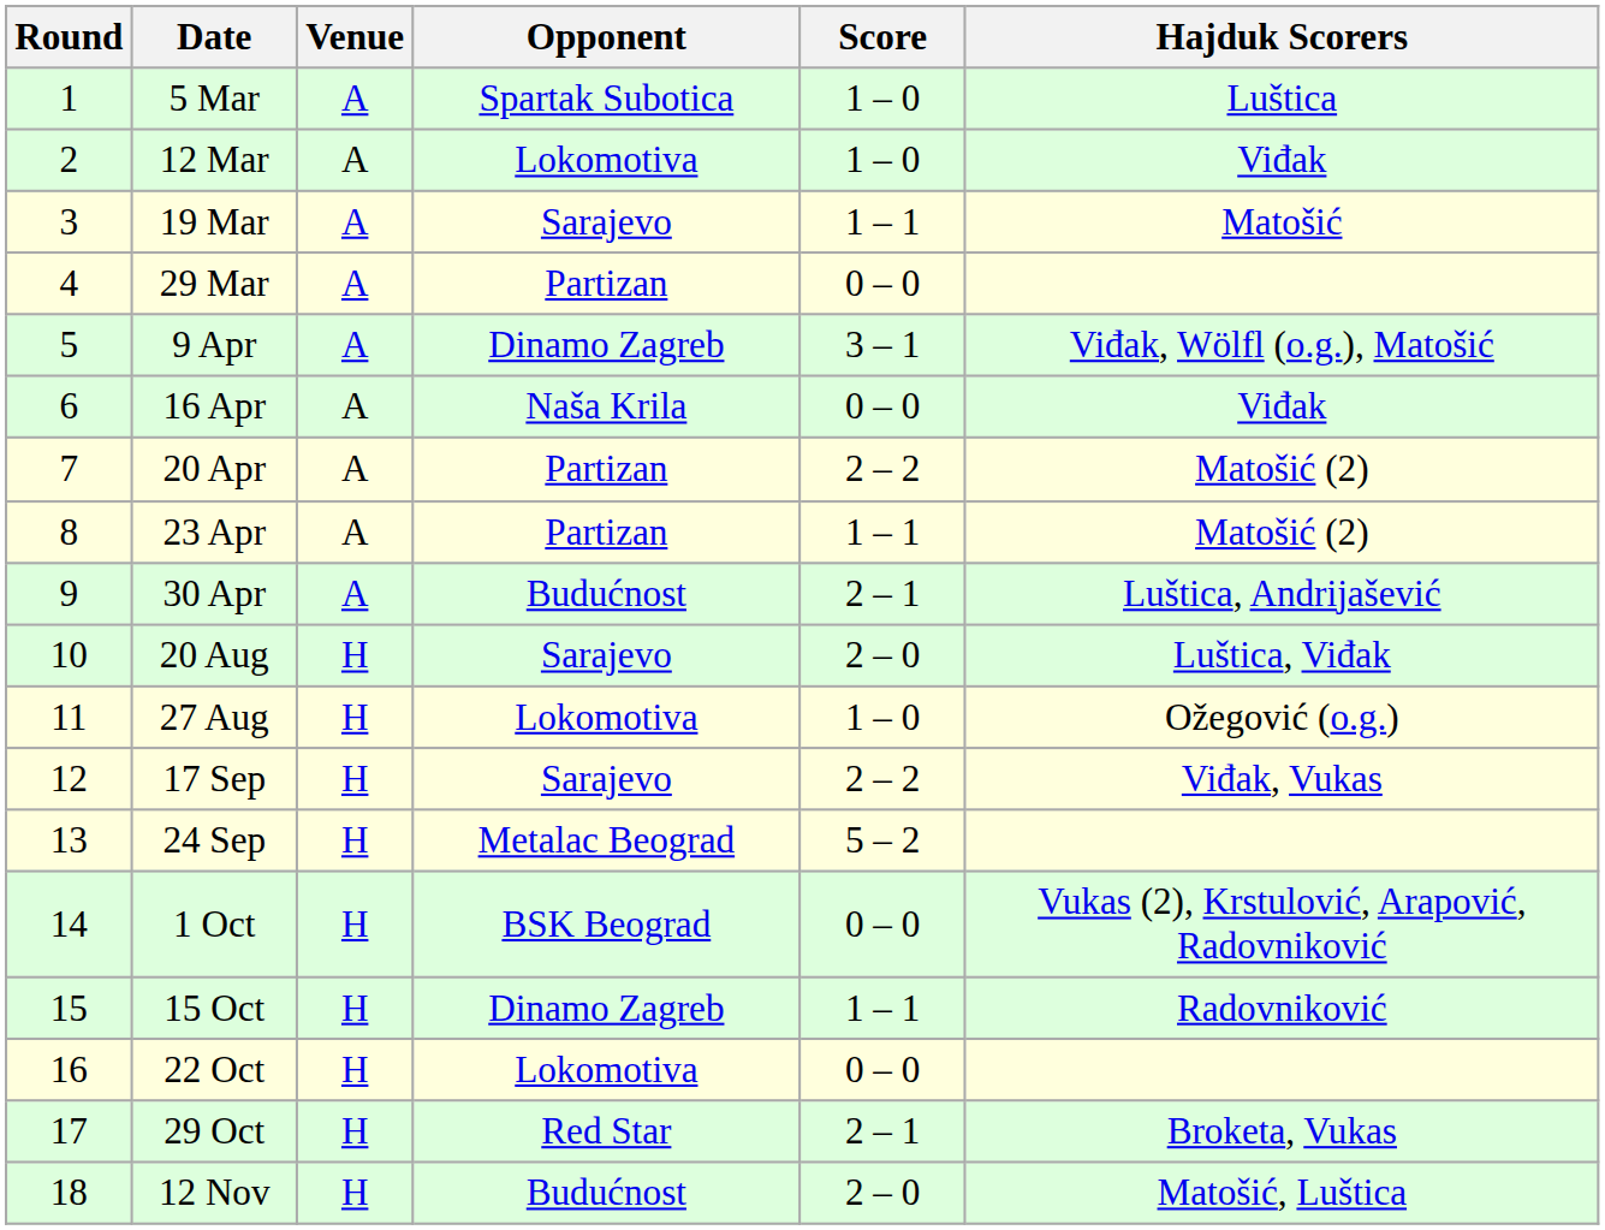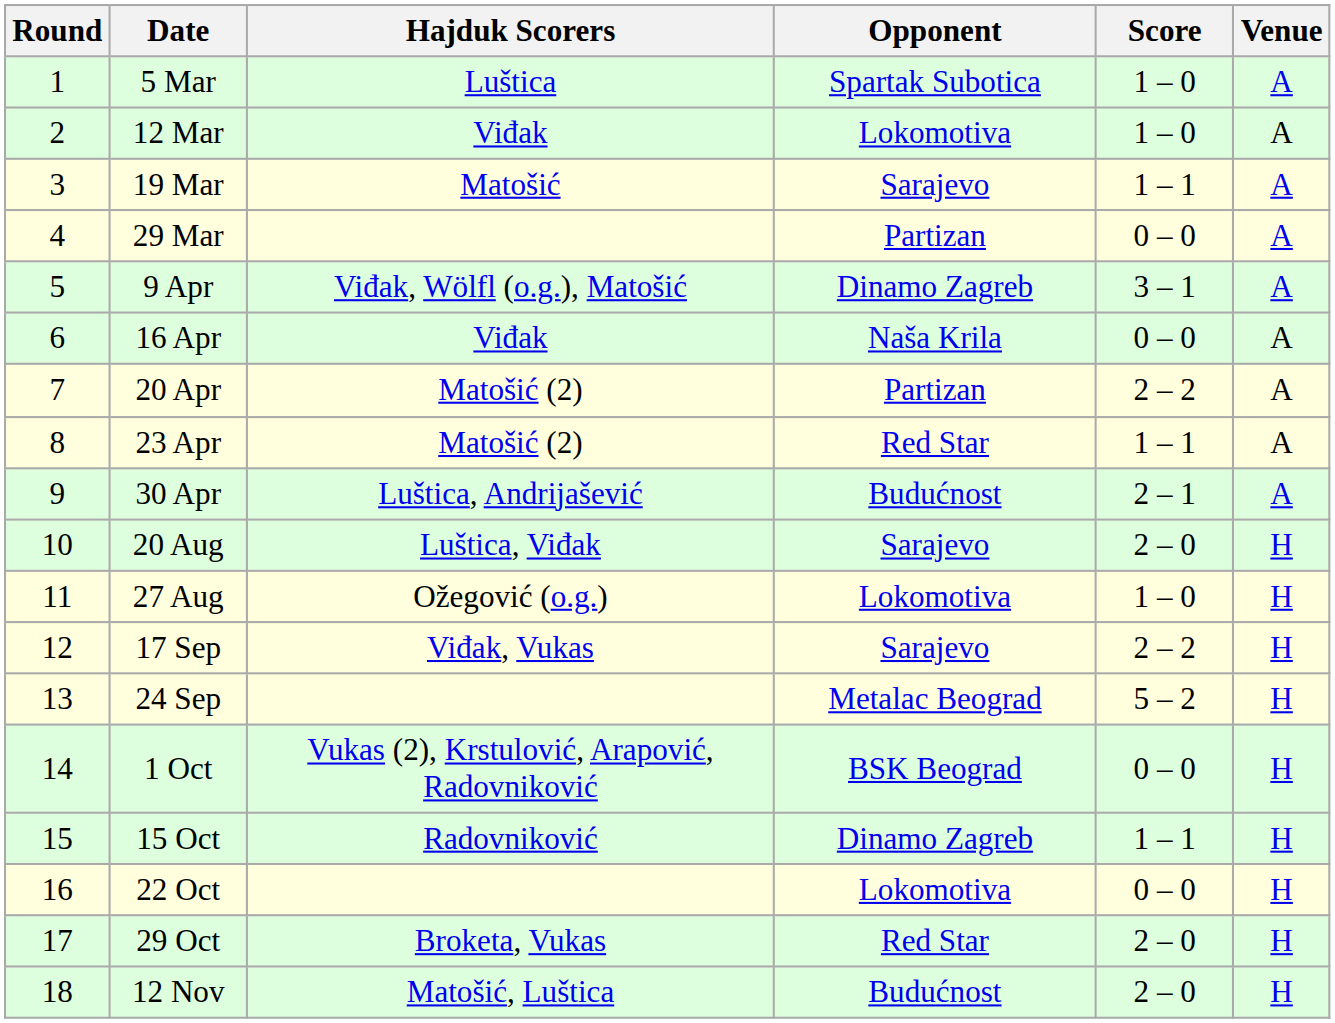 <table class="wikitable sortable" style="text-align: center; font-size:95%;">
 <tr>
 <th width="30">Round</th>
 <th width="60">Date</th>
-<th width="20">Venue</th>
+<th width="250">Hajduk Scorers</th>
 <th width="150">Opponent</th>
 <th width="60">Score</th>
-<th width="250">Hajduk Scorers</th>
+<th width="20">Venue</th>
 </tr>
 <tr bgcolor="#ddffdd">
 <td>1</td>
 <td>5 Mar</td>
-<td><a href='#'>A</a></td>
+<td><a href='#'>Luštica</a></td>
 <td><a href='#'>Spartak Subotica</a></td>
 <td>1 – 0</td>
-<td><a href='#'>Luštica</a></td>
+<td><a href='#'>A</a></td>
 </tr>
 <tr bgcolor="#ddffdd">
 <td>2</td>
 <td>12 Mar</td>
-<td>A</td>
+<td><a href='#'>Viđak</a></td>
 <td><a href='#'>Lokomotiva</a></td>
 <td>1 – 0</td>
-<td><a href='#'>Viđak</a></td>
+<td>A</td>
 </tr>
 <tr bgcolor="#ffffdd">
 <td>3</td>
 <td>19 Mar</td>
-<td><a href='#'>A</a></td>
+<td><a href='#'>Matošić</a></td>
 <td><a href='#'>Sarajevo</a></td>
 <td>1 – 1</td>
-<td><a href='#'>Matošić</a></td>
+<td><a href='#'>A</a></td>
 </tr>
 <tr bgcolor="#ffffdd">
 <td>4</td>
 <td>29 Mar</td>
-<td><a href='#'>A</a></td>
+<td></td>
 <td><a href='#'>Partizan</a></td>
 <td>0 – 0</td>
-<td></td>
+<td><a href='#'>A</a></td>
 </tr>
 <tr bgcolor="#ddffdd">
 <td>5</td>
 <td>9 Apr</td>
-<td><a href='#'>A</a></td>
+<td><a href='#'>Viđak</a>, <a href='#'>Wölfl</a> (<a href='#'>o.g.</a>), <a href='#'>Matošić</a></td>
 <td><a href='#'>Dinamo Zagreb</a></td>
 <td>3 – 1</td>
-<td><a href='#'>Viđak</a>, <a href='#'>Wölfl</a> (<a href='#'>o.g.</a>), <a href='#'>Matošić</a></td>
+<td><a href='#'>A</a></td>
 </tr>
 <tr bgcolor="#ddffdd">
 <td>6</td>
 <td>16 Apr</td>
-<td>A</td>
+<td><a href='#'>Viđak</a></td>
 <td><a href='#'>Naša Krila</a></td>
 <td>0 – 0</td>
-<td><a href='#'>Viđak</a></td>
+<td>A</td>
 </tr>
 <tr bgcolor="#ffffdd">
 <td>7</td>
 <td>20 Apr</td>
-<td>A</td>
+<td><a href='#'>Matošić</a> (2)</td>
 <td><a href='#'>Partizan</a></td>
 <td>2 – 2</td>
-<td><a href='#'>Matošić</a> (2)</td>
+<td>A</td>
 </tr>
 <tr bgcolor="#ffffdd">
 <td>8</td>
 <td>23 Apr</td>
+<td><a href='#'>Matošić</a> (2)</td>
+<td><a href='#'>Red Star</a></td>
+<td>1 – 1</td>
 <td>A</td>
-<td><a href='#'>Partizan</a></td>
-<td>1 – 1</td>
-<td><a href='#'>Matošić</a> (2)</td>
 </tr>
 <tr bgcolor="#ddffdd">
 <td>9</td>
 <td>30 Apr</td>
-<td><a href='#'>A</a></td>
+<td><a href='#'>Luštica</a>, <a href='#'>Andrijašević</a></td>
 <td><a href='#'>Budućnost</a></td>
 <td>2 – 1</td>
-<td><a href='#'>Luštica</a>, <a href='#'>Andrijašević</a></td>
+<td><a href='#'>A</a></td>
 </tr>
 <tr bgcolor="#ddffdd">
 <td>10</td>
 <td>20 Aug</td>
-<td><a href='#'>H</a></td>
+<td><a href='#'>Luštica</a>, <a href='#'>Viđak</a></td>
 <td><a href='#'>Sarajevo</a></td>
 <td>2 – 0</td>
-<td><a href='#'>Luštica</a>, <a href='#'>Viđak</a></td>
+<td><a href='#'>H</a></td>
 </tr>
 <tr bgcolor="#ffffdd">
 <td>11</td>
 <td>27 Aug</td>
-<td><a href='#'>H</a></td>
+<td>Ožegović (<a href='#'>o.g.</a>)</td>
 <td><a href='#'>Lokomotiva</a></td>
 <td>1 – 0</td>
-<td>Ožegović (<a href='#'>o.g.</a>)</td>
+<td><a href='#'>H</a></td>
 </tr>
 <tr bgcolor="#ffffdd">
 <td>12</td>
 <td>17 Sep</td>
-<td><a href='#'>H</a></td>
+<td><a href='#'>Viđak</a>, <a href='#'>Vukas</a></td>
 <td><a href='#'>Sarajevo</a></td>
 <td>2 – 2</td>
-<td><a href='#'>Viđak</a>, <a href='#'>Vukas</a></td>
+<td><a href='#'>H</a></td>
 </tr>
 <tr bgcolor="#ffffdd">
 <td>13</td>
 <td>24 Sep</td>
-<td><a href='#'>H</a></td>
+<td></td>
 <td><a href='#'>Metalac Beograd</a></td>
 <td>5 – 2</td>
-<td></td>
+<td><a href='#'>H</a></td>
 </tr>
 <tr bgcolor="#ddffdd">
 <td>14</td>
 <td>1 Oct</td>
-<td><a href='#'>H</a></td>
+<td><a href='#'>Vukas</a> (2), <a href='#'>Krstulović</a>, <a href='#'>Arapović</a>, <a href='#'>Radovniković</a></td>
 <td><a href='#'>BSK Beograd</a></td>
 <td>0 – 0</td>
-<td><a href='#'>Vukas</a> (2), <a href='#'>Krstulović</a>, <a href='#'>Arapović</a>, <a href='#'>Radovniković</a></td>
+<td><a href='#'>H</a></td>
 </tr>
 <tr bgcolor="#ddffdd">
 <td>15</td>
 <td>15 Oct</td>
-<td><a href='#'>H</a></td>
+<td><a href='#'>Radovniković</a></td>
 <td><a href='#'>Dinamo Zagreb</a></td>
 <td>1 – 1</td>
-<td><a href='#'>Radovniković</a></td>
+<td><a href='#'>H</a></td>
 </tr>
 <tr bgcolor="#ffffdd">
 <td>16</td>
 <td>22 Oct</td>
-<td><a href='#'>H</a></td>
+<td></td>
 <td><a href='#'>Lokomotiva</a></td>
 <td>0 – 0</td>
-<td></td>
+<td><a href='#'>H</a></td>
 </tr>
 <tr bgcolor="#ddffdd">
 <td>17</td>
 <td>29 Oct</td>
+<td><a href='#'>Broketa</a>, <a href='#'>Vukas</a></td>
+<td><a href='#'>Red Star</a></td>
+<td>2 – 0</td>
 <td><a href='#'>H</a></td>
-<td><a href='#'>Red Star</a></td>
-<td>2 – 1</td>
-<td><a href='#'>Broketa</a>, <a href='#'>Vukas</a></td>
 </tr>
 <tr bgcolor="#ddffdd">
 <td>18</td>
 <td>12 Nov</td>
-<td><a href='#'>H</a></td>
+<td><a href='#'>Matošić</a>, <a href='#'>Luštica</a></td>
 <td><a href='#'>Budućnost</a></td>
 <td>2 – 0</td>
-<td><a href='#'>Matošić</a>, <a href='#'>Luštica</a></td>
+<td><a href='#'>H</a></td>
 </tr>
 </table>
